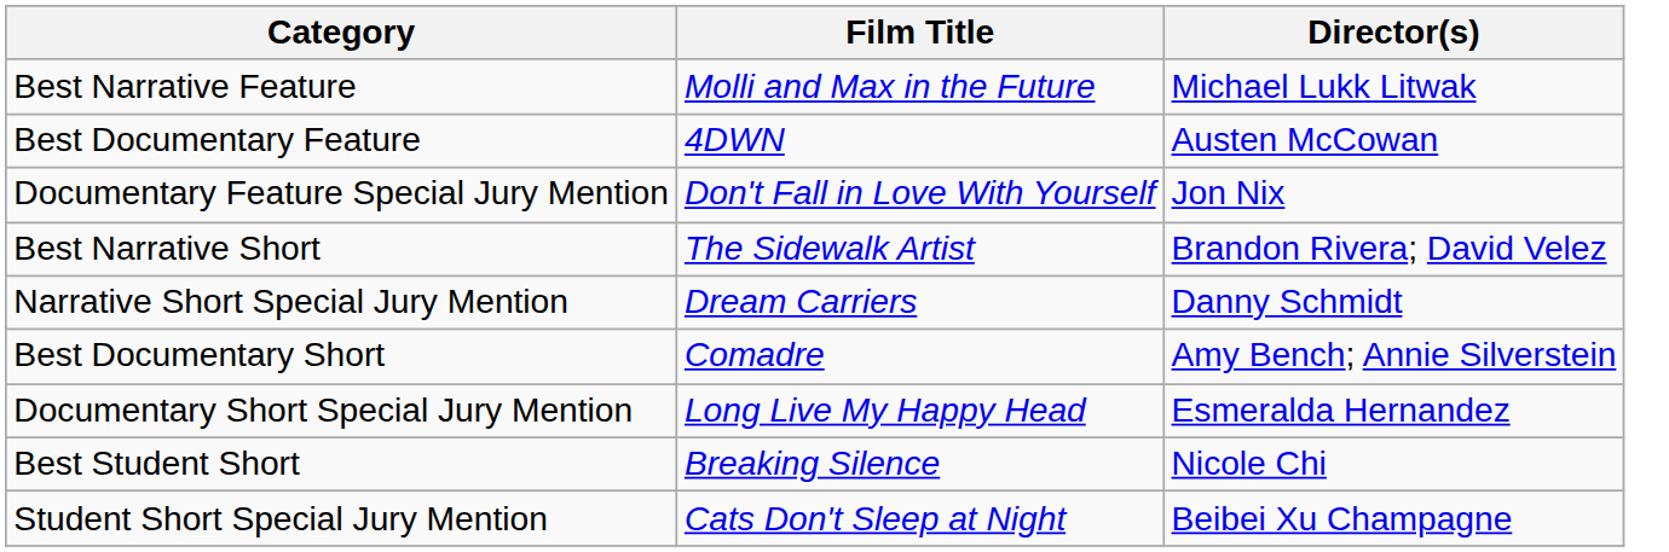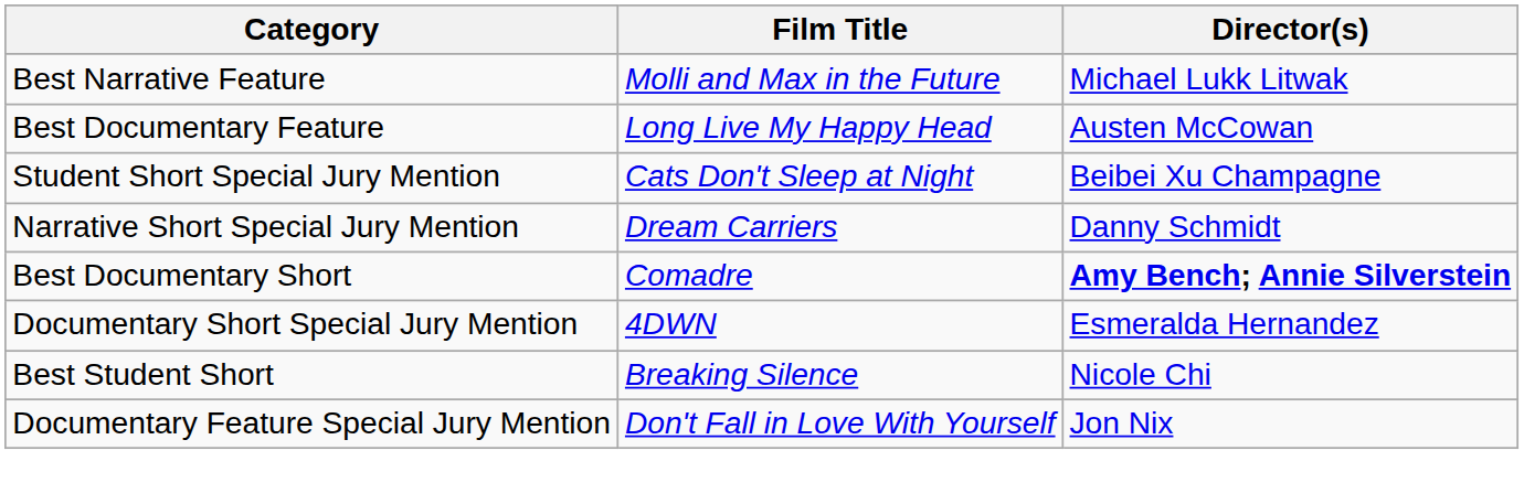 <table class="wikitable">
 <tr>
 <th>Category</th>
 <th>Film Title</th>
 <th>Director(s)</th>
 </tr>
 <tr>
 <td>Best Narrative Feature</td>
 <td><em><a href='#'>Molli and Max in the Future</a></em></td>
 <td><a href='#'>Michael Lukk Litwak</a></td>
 </tr>
 <tr>
 <td>Best Documentary Feature</td>
-<td><em><a href='#'>4DWN</a></em></td>
+<td><em><a href='#'>Long Live My Happy Head</a></em></td>
 <td><a href='#'>Austen McCowan</a></td>
 </tr>
 <tr>
-<td>Documentary Feature Special Jury Mention</td>
-<td><em><a href='#'>Don't Fall in Love With Yourself</a></em></td>
-<td><a href='#'>Jon Nix</a></td>
-</tr>
-<tr>
-<td>Best Narrative Short</td>
-<td><em><a href='#'>The Sidewalk Artist</a></em></td>
-<td><a href='#'>Brandon Rivera</a>; <a href='#'>David Velez</a></td>
+<td>Student Short Special Jury Mention</td>
+<td><em><a href='#'>Cats Don't Sleep at Night</a></em></td>
+<td><a href='#'>Beibei Xu Champagne</a></td>
 </tr>
 <tr>
 <td>Narrative Short Special Jury Mention</td>
 <td><em><a href='#'>Dream Carriers</a></em></td>
 <td><a href='#'>Danny Schmidt</a></td>
 </tr>
 <tr>
 <td>Best Documentary Short</td>
 <td><em><a href='#'>Comadre</a></em></td>
-<td><a href='#'>Amy Bench</a>; <a href='#'>Annie Silverstein</a></td>
+<td><strong><a href='#'>Amy Bench</a>; <a href='#'>Annie Silverstein</a></strong></td>
 </tr>
 <tr>
 <td>Documentary Short Special Jury Mention</td>
-<td><em><a href='#'>Long Live My Happy Head</a></em></td>
+<td><em><a href='#'>4DWN</a></em></td>
 <td><a href='#'>Esmeralda Hernandez</a></td>
 </tr>
 <tr>
 <td>Best Student Short</td>
 <td><em><a href='#'>Breaking Silence</a></em></td>
 <td><a href='#'>Nicole Chi</a></td>
 </tr>
 <tr>
-<td>Student Short Special Jury Mention</td>
-<td><em><a href='#'>Cats Don't Sleep at Night</a></em></td>
-<td><a href='#'>Beibei Xu Champagne</a></td>
+<td>Documentary Feature Special Jury Mention</td>
+<td><em><a href='#'>Don't Fall in Love With Yourself</a></em></td>
+<td><a href='#'>Jon Nix</a></td>
 </tr>
 </table>
